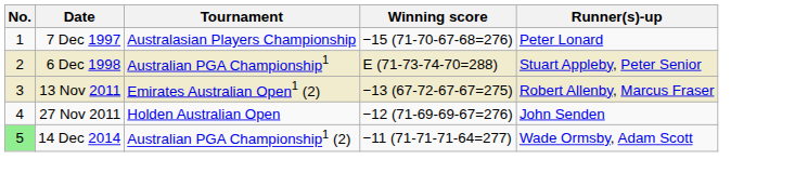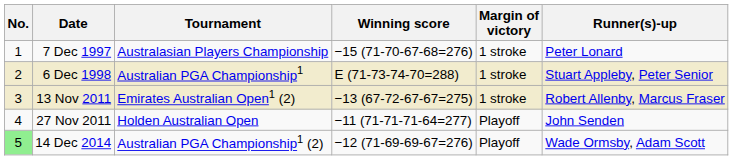 <table class="wikitable" style="font-size:95%;">
 <tr>
 <th>No.</th>
 <th>Date</th>
 <th>Tournament</th>
 <th>Winning score</th>
+<th>Margin of<br>victory</th>
 <th>Runner(s)-up</th>
 </tr>
 <tr>
 <td align=center>1</td>
 <td align=right>7 Dec <a href='#'>1997</a></td>
 <td><a href='#'>Australasian Players Championship</a></td>
 <td>−15 (71-70-67-68=276)</td>
+<td>1 stroke</td>
 <td> <a href='#'>Peter Lonard</a></td>
 </tr>
 <tr style="background:#f2ecce;">
 <td align=center>2</td>
 <td align=right>6 Dec <a href='#'>1998</a></td>
 <td><a href='#'>Australian PGA Championship</a><sup>1</sup></td>
 <td>E (71-73-74-70=288)</td>
+<td>1 stroke</td>
 <td> <a href='#'>Stuart Appleby</a>,  <a href='#'>Peter Senior</a></td>
 </tr>
 <tr style="background:#f2ecce;">
 <td align=center>3</td>
 <td align=right>13 Nov <a href='#'>2011</a></td>
 <td><a href='#'>Emirates Australian Open</a><sup>1</sup> (2)</td>
 <td>−13 (67-72-67-67=275)</td>
+<td>1 stroke</td>
 <td> <a href='#'>Robert Allenby</a>,  <a href='#'>Marcus Fraser</a></td>
 </tr>
 <tr>
 <td align=center>4</td>
 <td align=right>27 Nov 2011</td>
 <td><a href='#'>Holden Australian Open</a></td>
-<td>−12 (71-69-69-67=276)</td>
+<td>−11 (71-71-71-64=277)</td>
+<td>Playoff</td>
 <td> <a href='#'>John Senden</a></td>
 </tr>
 <tr>
 <td align=center style="background: lightgreen;">5</td>
 <td align=right>14 Dec <a href='#'>2014</a></td>
 <td><a href='#'>Australian PGA Championship</a><sup>1</sup> (2)</td>
-<td>−11 (71-71-71-64=277)</td>
+<td>−12 (71-69-69-67=276)</td>
+<td>Playoff</td>
 <td> <a href='#'>Wade Ormsby</a>,  <a href='#'>Adam Scott</a></td>
 </tr>
 </table>
